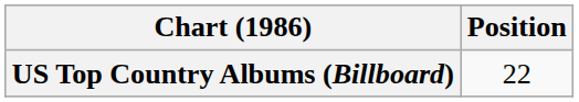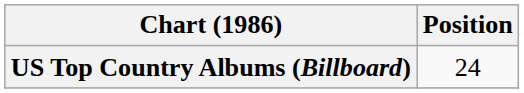 <table class="wikitable plainrowheaders" style="text-align:center">
 <tr>
 <th scope="col">Chart (1986)</th>
 <th scope="col">Position</th>
 </tr>
 <tr>
 <th scope="row">US Top Country Albums (<em>Billboard</em>)</th>
-<td>22</td>
+<td>24</td>
 </tr>
 </table>
